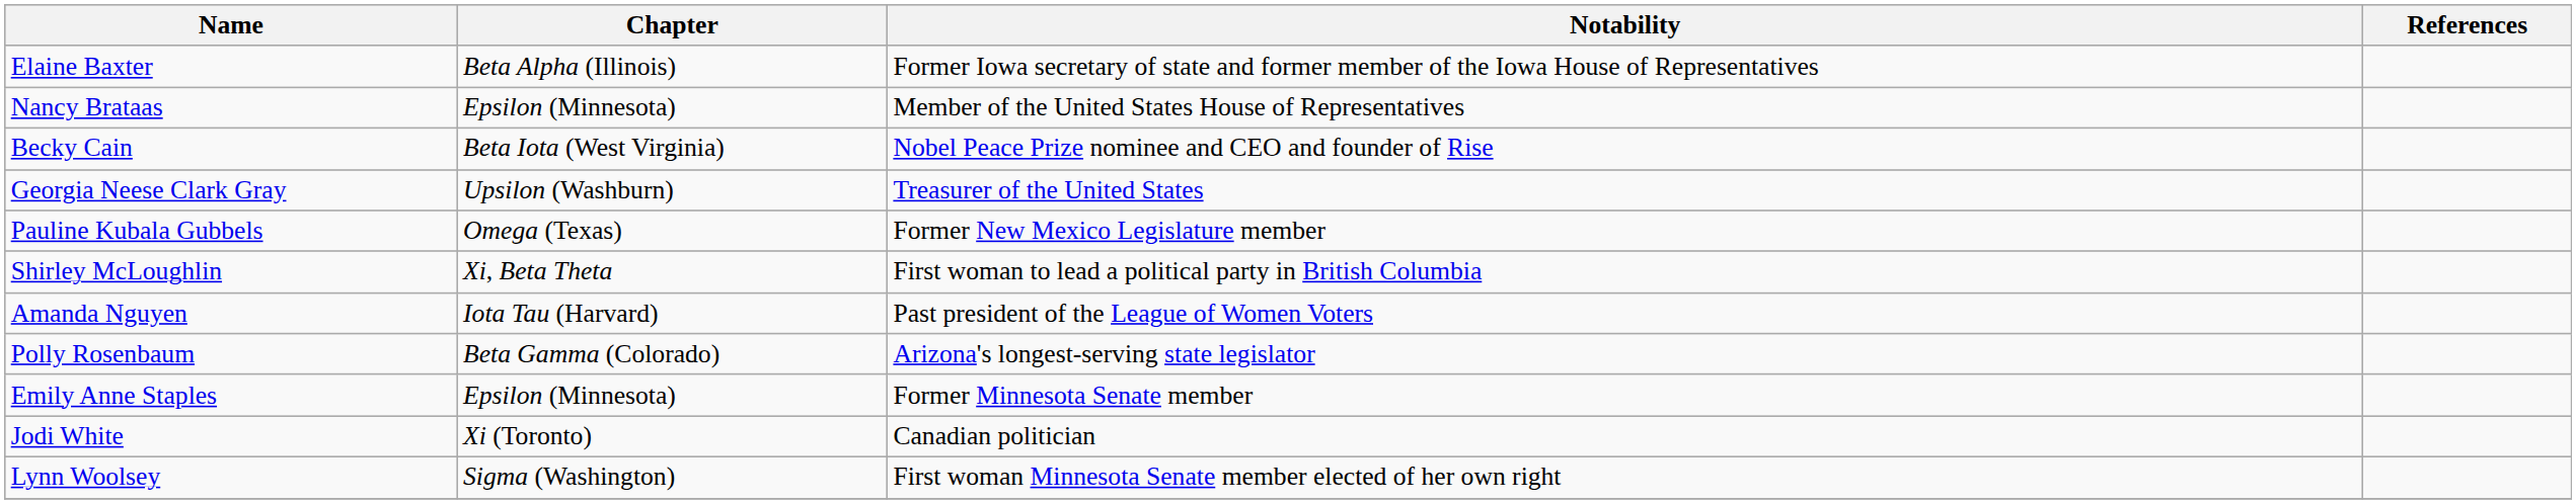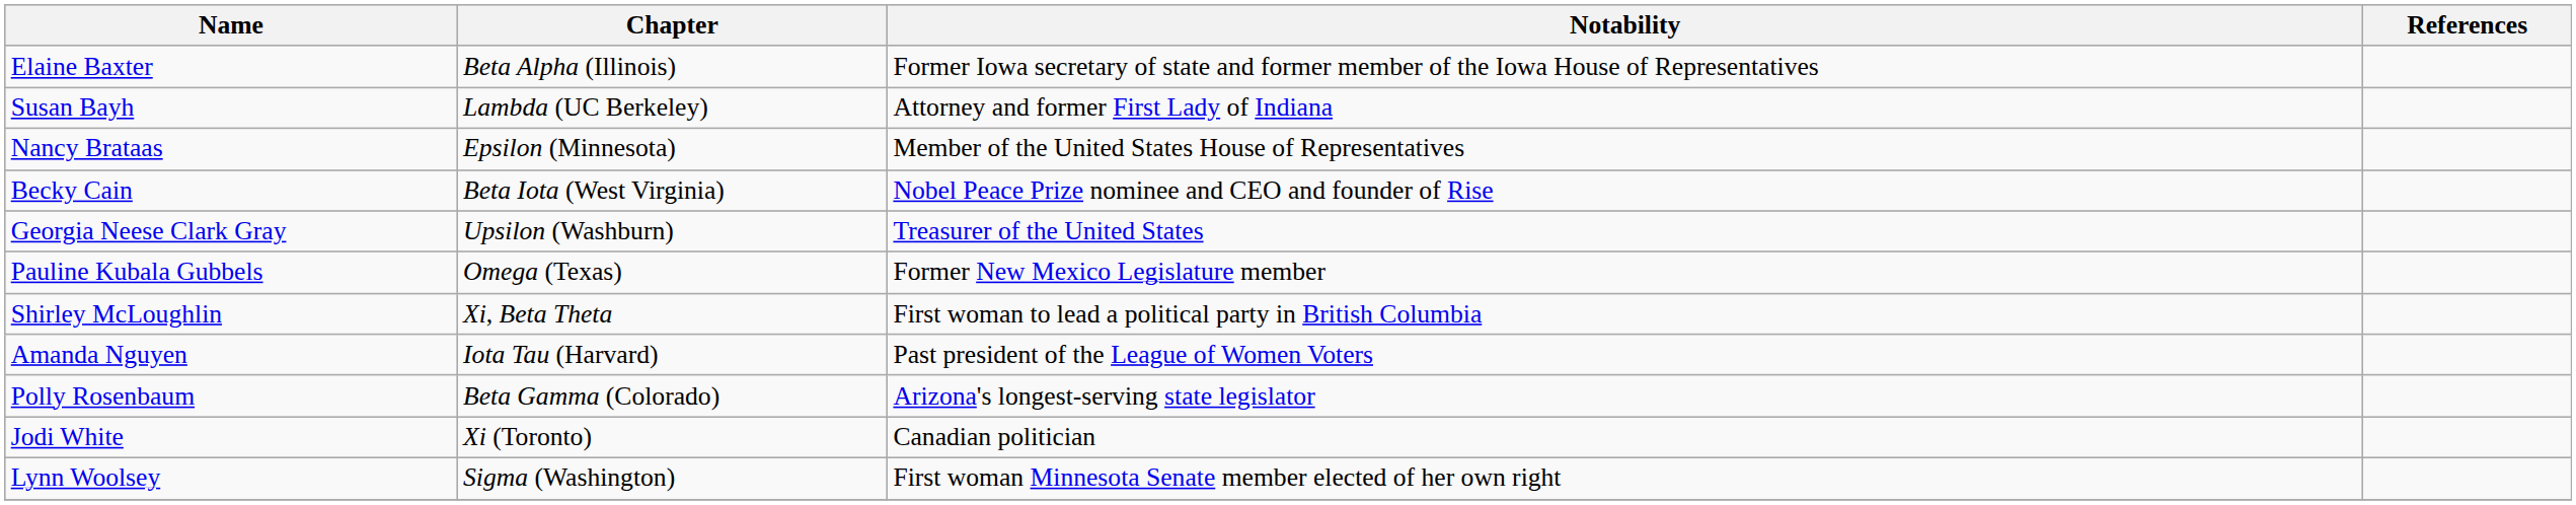 <table class="wikitable sortable" style="width:100%;">
 <tr>
 <th>Name</th>
 <th>Chapter</th>
 <th>Notability</th>
 <th>References</th>
 </tr>
 <tr>
 <td><a href='#'>Elaine Baxter</a></td>
 <td><em>Beta Alpha</em> (Illinois)</td>
 <td>Former Iowa secretary of state and former member of the Iowa House of Representatives</td>
+<td></td>
+</tr>
+<tr>
+<td><a href='#'>Susan Bayh</a></td>
+<td><em>Lambda</em> (UC Berkeley)</td>
+<td>Attorney and former <a href='#'>First Lady</a> of <a href='#'>Indiana</a></td>
 <td></td>
 </tr>
 <tr>
 <td><a href='#'>Nancy Brataas</a></td>
 <td><em>Epsilon</em> (Minnesota)</td>
 <td>Member of the United States House of Representatives</td>
 <td></td>
 </tr>
 <tr>
 <td><a href='#'>Becky Cain</a></td>
 <td><em>Beta Iota</em> (West Virginia)</td>
 <td><a href='#'>Nobel Peace Prize</a> nominee and CEO and founder of <a href='#'>Rise</a></td>
 <td></td>
 </tr>
 <tr>
 <td><a href='#'>Georgia Neese Clark Gray</a></td>
 <td><em>Upsilon</em> (Washburn)</td>
 <td><a href='#'>Treasurer of the United States</a></td>
 <td></td>
 </tr>
 <tr>
 <td><a href='#'>Pauline Kubala Gubbels</a></td>
 <td><em>Omega</em> (Texas)</td>
 <td>Former <a href='#'>New Mexico Legislature</a> member</td>
 <td></td>
 </tr>
 <tr>
 <td><a href='#'>Shirley McLoughlin</a></td>
 <td><em>Xi</em>, <em>Beta Theta</em></td>
 <td>First woman to lead a political party in <a href='#'>British Columbia</a></td>
 <td></td>
 </tr>
 <tr>
 <td><a href='#'>Amanda Nguyen</a></td>
 <td><em>Iota Tau</em> (Harvard)</td>
 <td>Past president of the <a href='#'>League of Women Voters</a></td>
 <td></td>
 </tr>
 <tr>
 <td><a href='#'>Polly Rosenbaum</a></td>
 <td><em>Beta Gamma</em> (Colorado)</td>
 <td><a href='#'>Arizona</a>'s longest-serving <a href='#'>state legislator</a></td>
 <td></td>
 </tr>
 <tr>
-<td><a href='#'>Emily Anne Staples</a></td>
-<td><em>Epsilon</em> (Minnesota)</td>
-<td>Former <a href='#'>Minnesota Senate</a> member</td>
-<td></td>
-</tr>
-<tr>
 <td><a href='#'>Jodi White</a></td>
 <td><em>Xi</em> (Toronto)</td>
 <td>Canadian politician</td>
 <td></td>
 </tr>
 <tr>
 <td><a href='#'>Lynn Woolsey</a></td>
 <td><em>Sigma</em> (Washington)</td>
 <td>First woman <a href='#'>Minnesota Senate</a> member elected of her own right</td>
 <td></td>
 </tr>
 <tr>
 </tr>
 </table>
